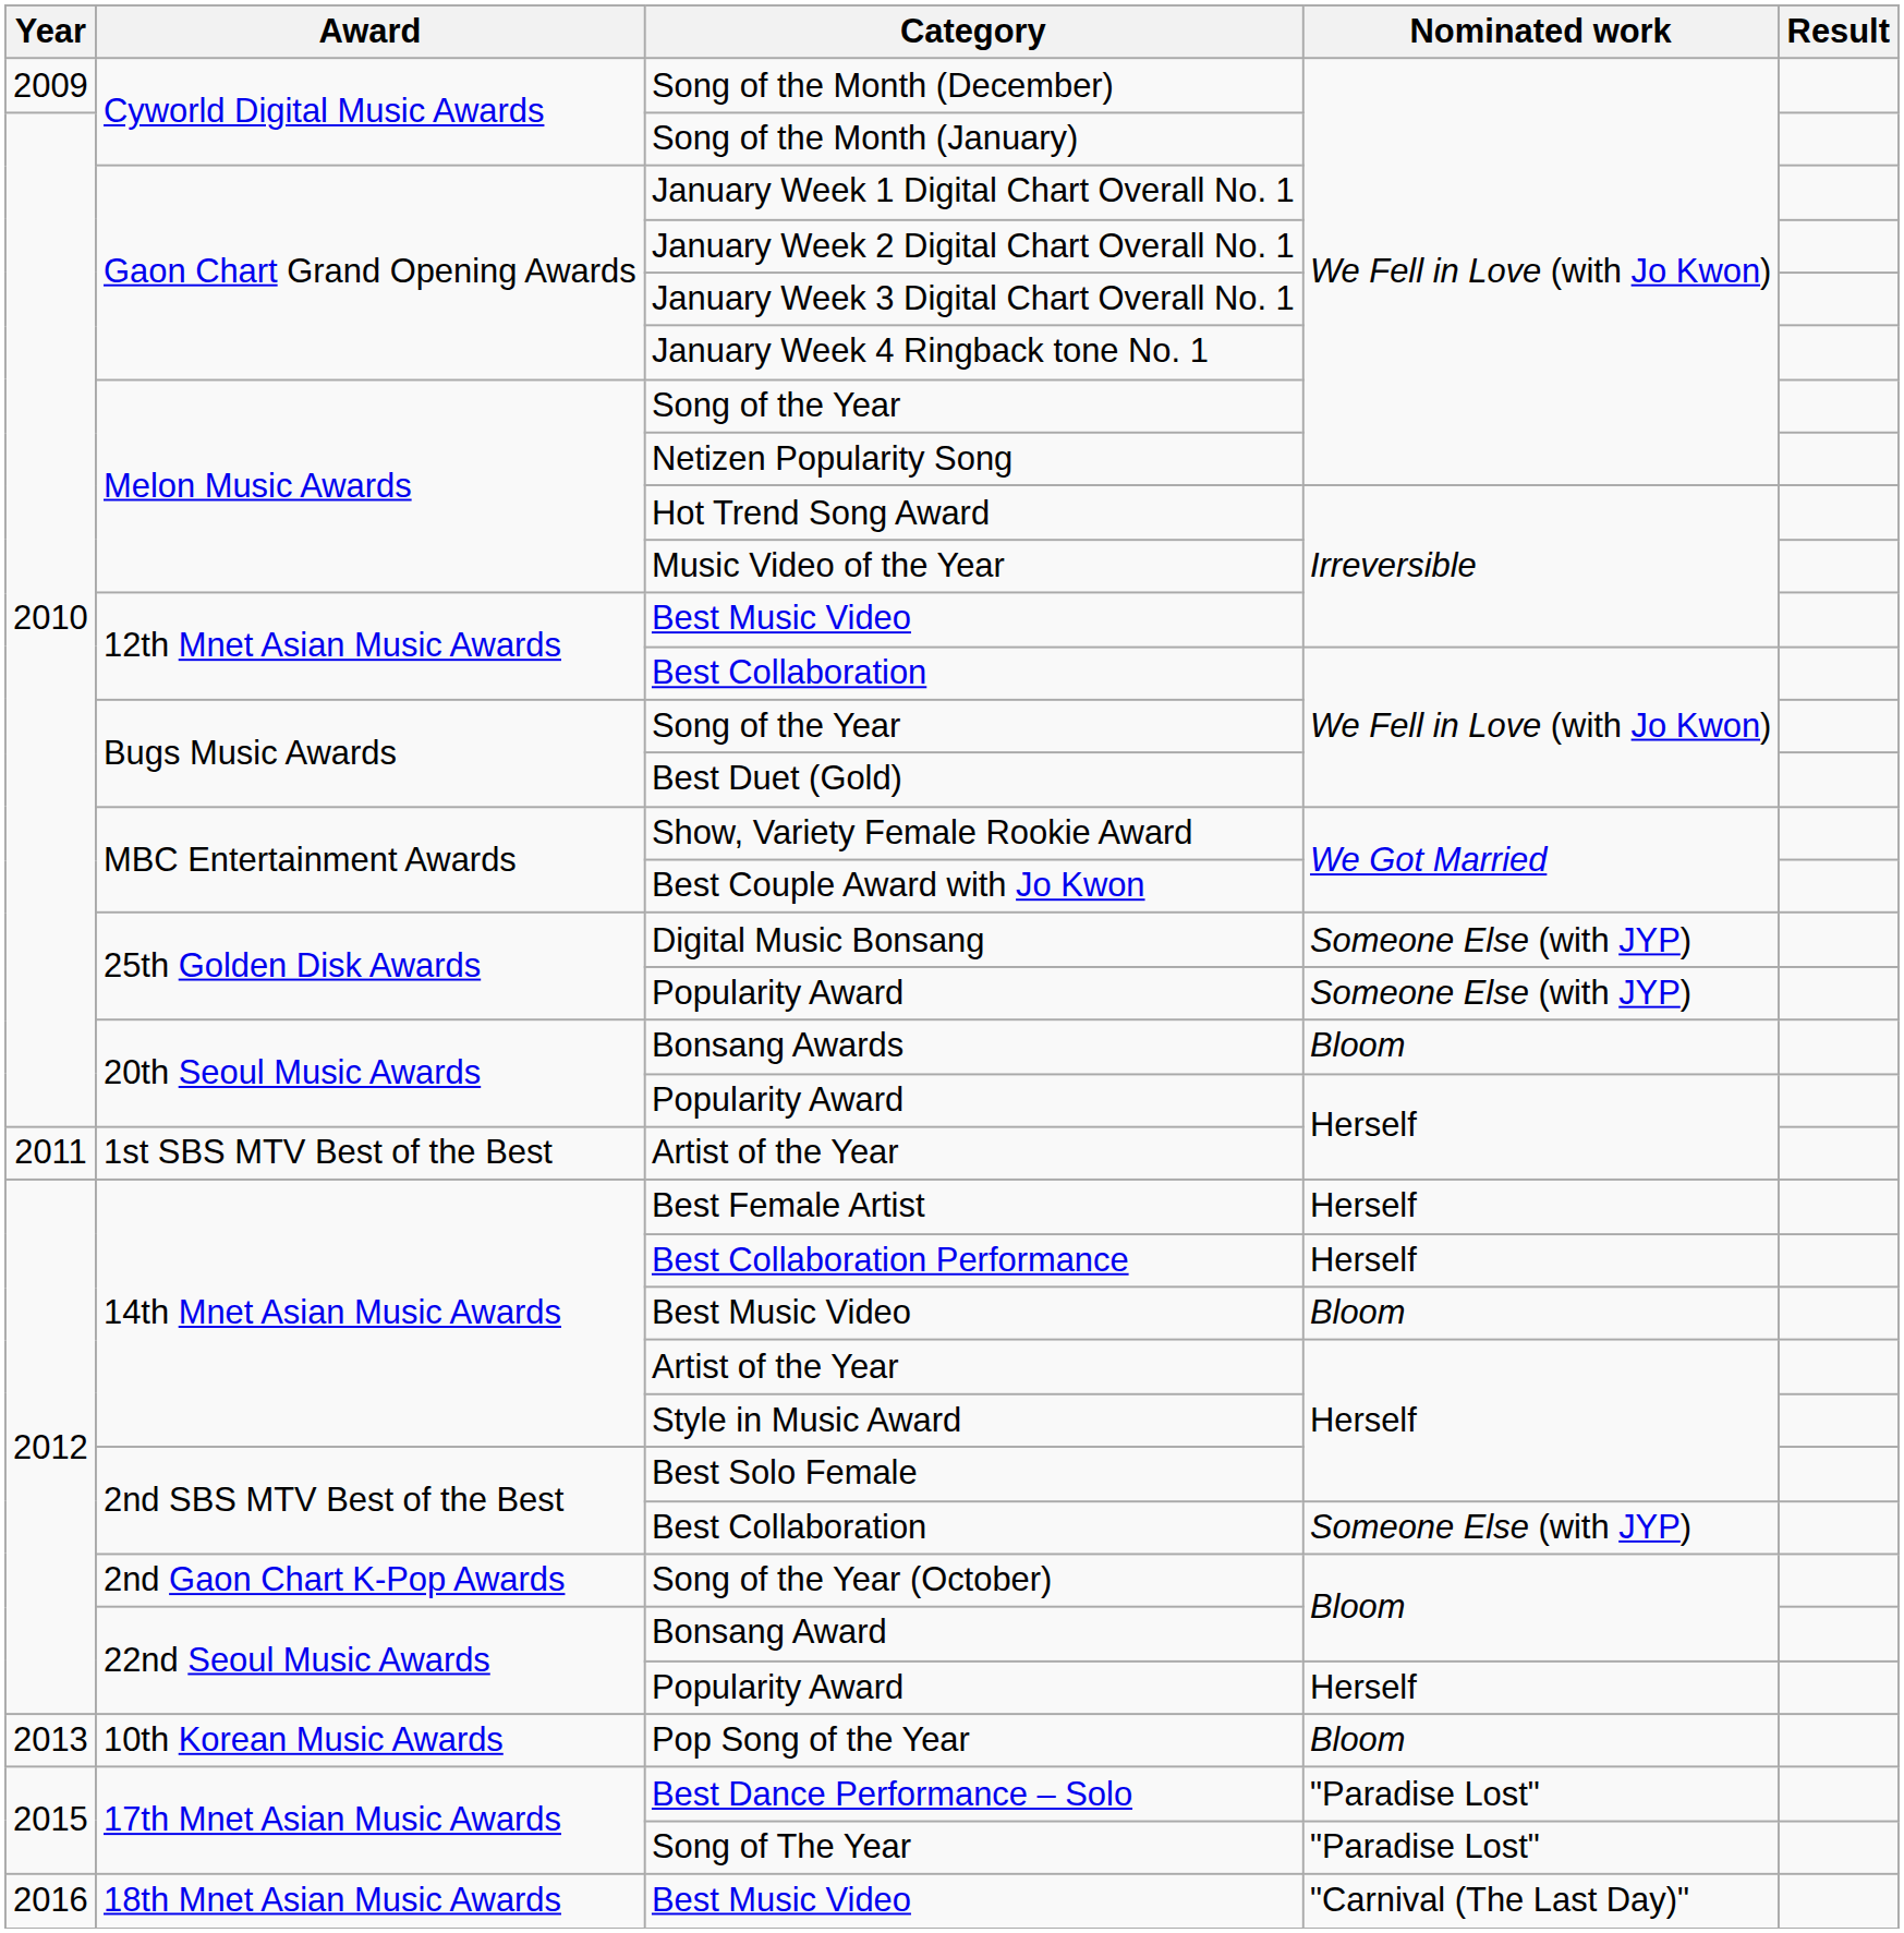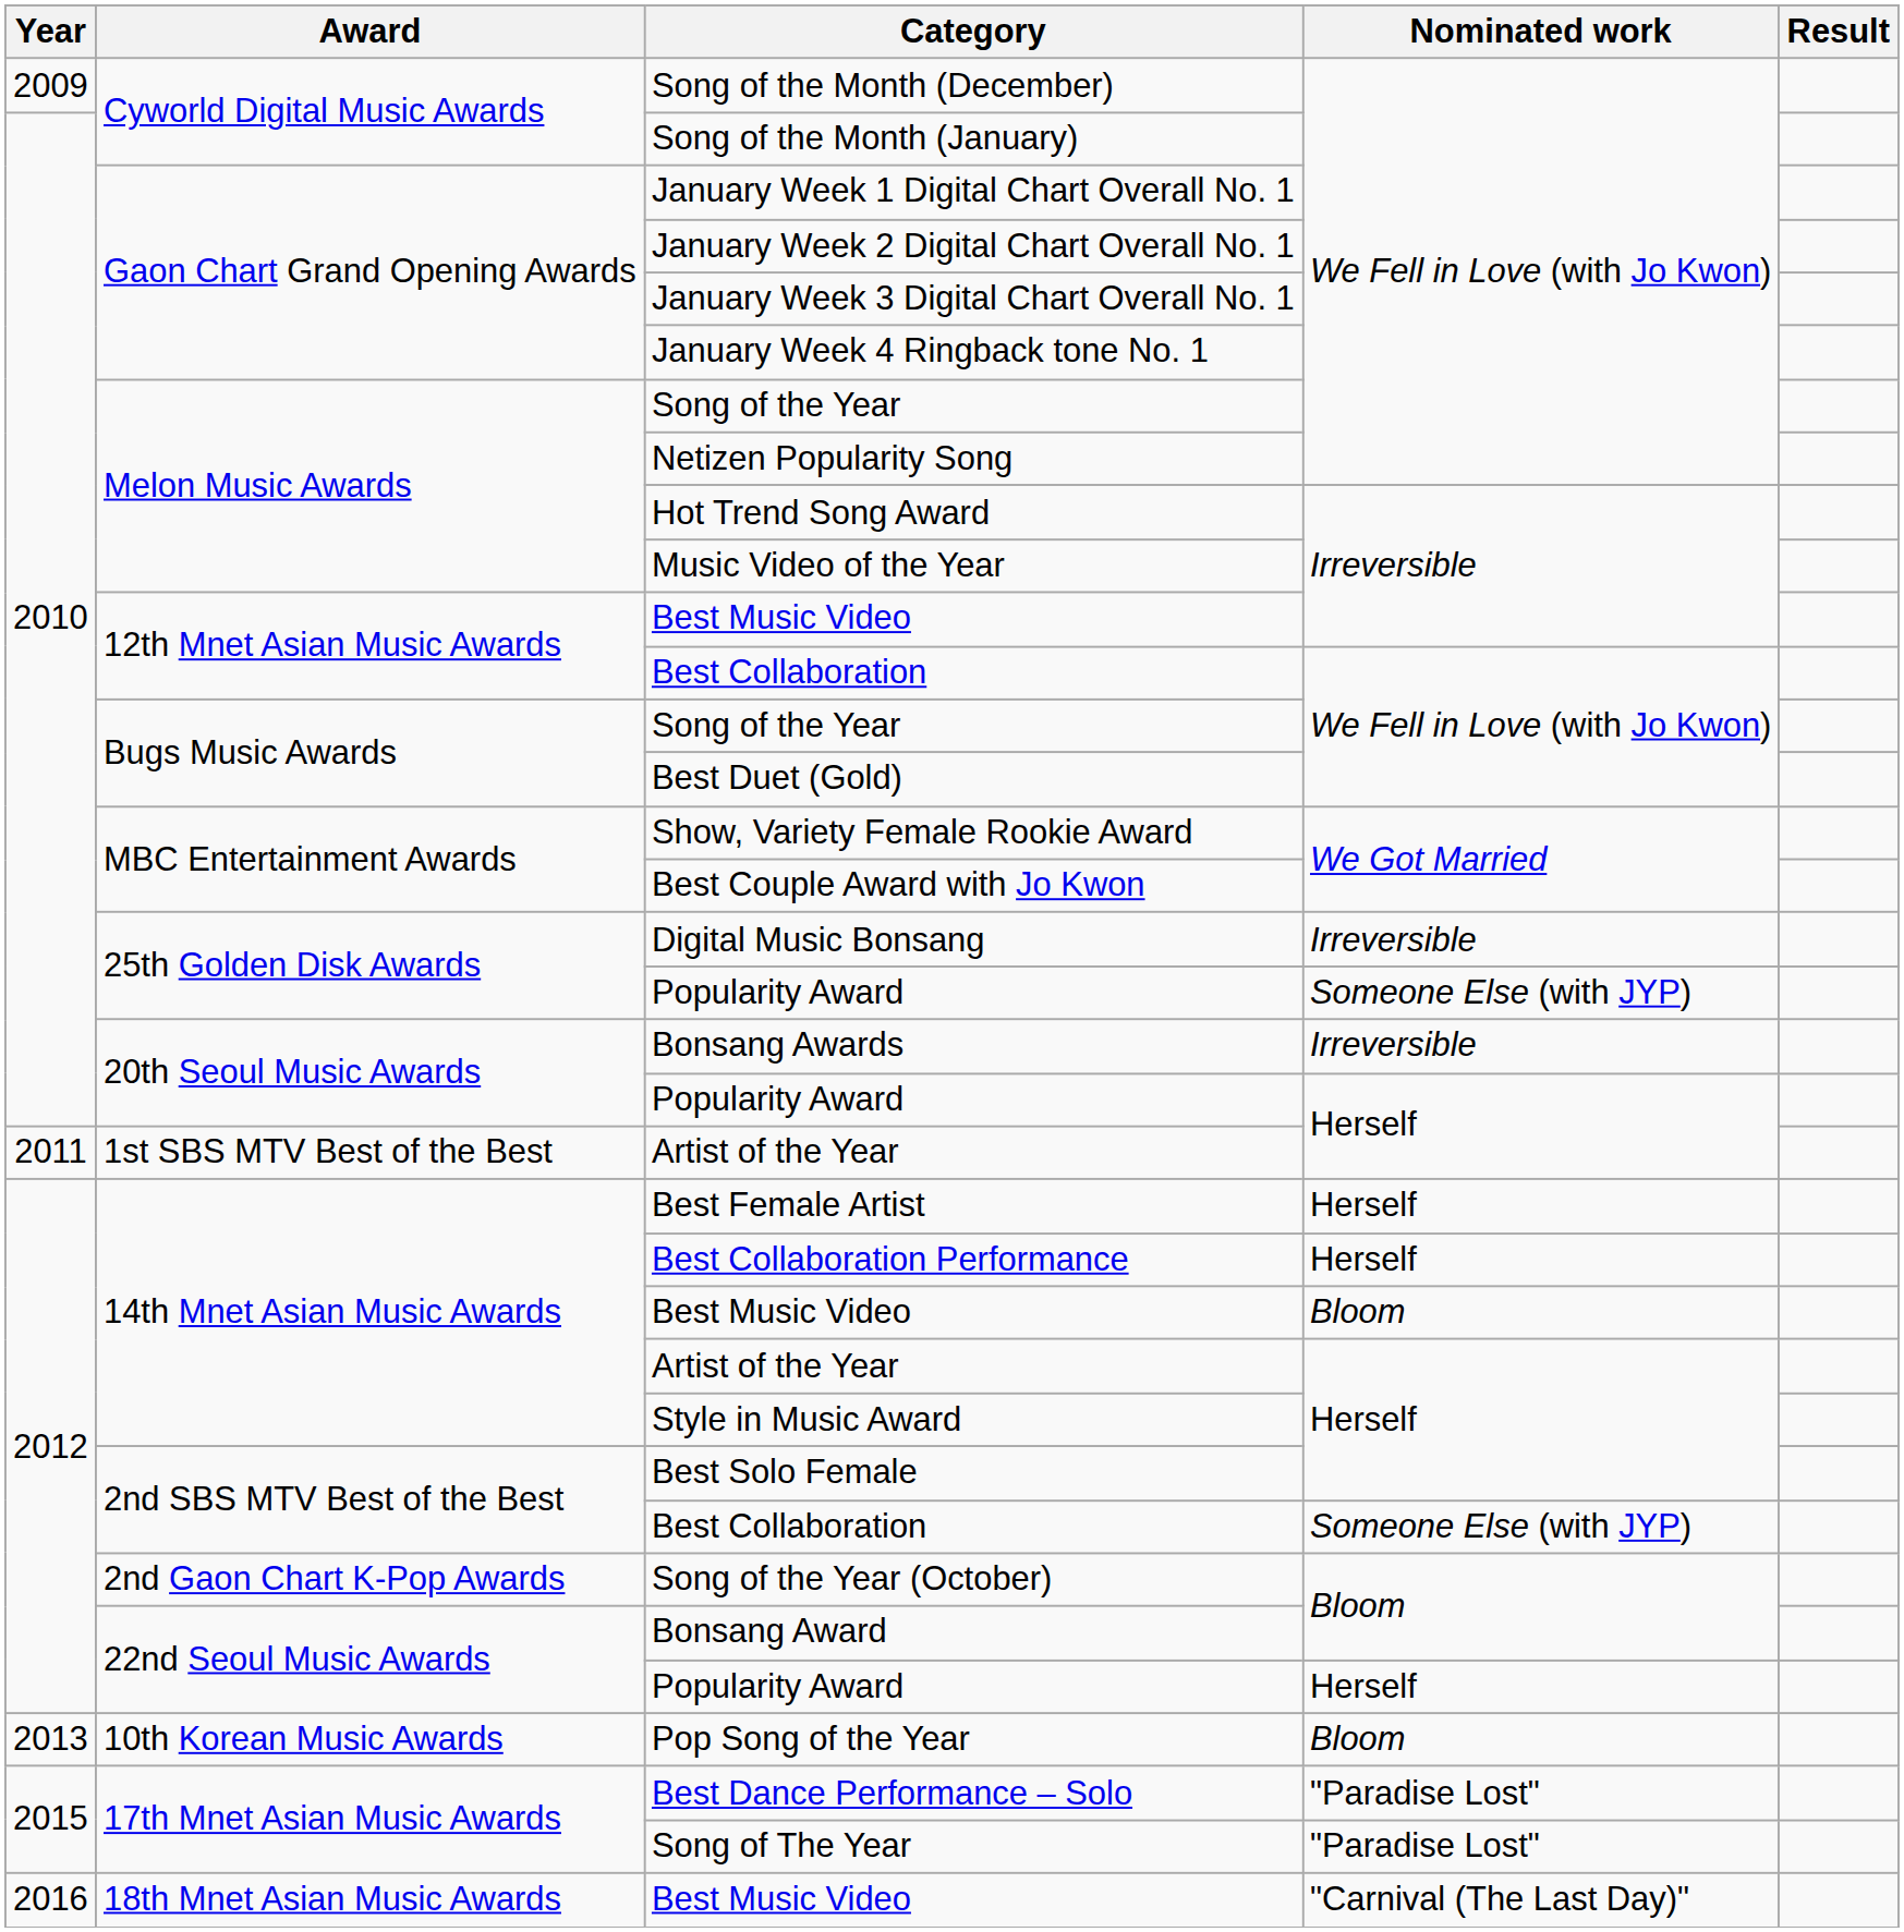 <table class="wikitable">
 <tr>
 <th>Year</th>
 <th>Award</th>
 <th>Category</th>
 <th>Nominated work</th>
 <th>Result</th>
 </tr>
 <tr>
 <td style="text-align:center;">2009</td>
 <td rowspan="2"><a href='#'>Cyworld Digital Music Awards</a></td>
 <td>Song of the Month (December)</td>
 <td rowspan="8"><em>We Fell in Love</em> (with <a href='#'>Jo Kwon</a>)</td>
 <td></td>
 </tr>
 <tr>
 <td rowspan="19" style="text-align:center;">2010</td>
 <td>Song of the Month (January)</td>
 <td></td>
 </tr>
 <tr>
 <td rowspan="4"><a href='#'>Gaon Chart</a> Grand Opening Awards</td>
 <td>January Week 1 Digital Chart Overall No. 1</td>
 <td></td>
 </tr>
 <tr>
 <td>January Week 2 Digital Chart Overall No. 1</td>
 <td></td>
 </tr>
 <tr>
 <td>January Week 3 Digital Chart Overall No. 1</td>
 <td></td>
 </tr>
 <tr>
 <td>January Week 4 Ringback tone No. 1</td>
 <td></td>
 </tr>
 <tr>
 <td rowspan="4"><a href='#'>Melon Music Awards</a></td>
 <td>Song of the Year</td>
 <td></td>
 </tr>
 <tr>
 <td>Netizen Popularity Song</td>
 <td></td>
 </tr>
 <tr>
 <td>Hot Trend Song Award</td>
 <td rowspan="3"><em>Irreversible</em></td>
 <td></td>
 </tr>
 <tr>
 <td>Music Video of the Year</td>
 <td></td>
 </tr>
 <tr>
 <td rowspan="2">12th <a href='#'>Mnet Asian Music Awards</a></td>
 <td><a href='#'>Best Music Video</a></td>
 <td></td>
 </tr>
 <tr>
 <td><a href='#'>Best Collaboration</a></td>
 <td rowspan="3"><em>We Fell in Love</em> (with <a href='#'>Jo Kwon</a>)</td>
 <td></td>
 </tr>
 <tr>
 <td rowspan="2">Bugs Music Awards</td>
 <td>Song of the Year</td>
 <td></td>
 </tr>
 <tr>
 <td>Best Duet (Gold)</td>
 <td></td>
 </tr>
 <tr>
 <td rowspan="2">MBC Entertainment Awards</td>
 <td>Show, Variety Female Rookie Award</td>
 <td rowspan=2><em><a href='#'>We Got Married</a></em></td>
 <td></td>
 </tr>
 <tr>
 <td>Best Couple Award with <a href='#'>Jo Kwon</a></td>
 <td></td>
 </tr>
 <tr>
 <td rowspan="2">25th <a href='#'>Golden Disk Awards</a></td>
 <td>Digital Music Bonsang</td>
-<td><em>Someone Else</em> (with <a href='#'>JYP</a>)</td>
+<td><em>Irreversible</em></td>
 <td></td>
 </tr>
 <tr>
 <td>Popularity Award</td>
 <td><em>Someone Else</em> (with <a href='#'>JYP</a>)</td>
 <td></td>
 </tr>
 <tr>
 <td rowspan="2">20th <a href='#'>Seoul Music Awards</a></td>
 <td>Bonsang Awards</td>
-<td><em>Bloom</em></td>
+<td><em>Irreversible</em></td>
 <td></td>
 </tr>
 <tr>
 <td>Popularity Award</td>
 <td rowspan="2">Herself</td>
 <td></td>
 </tr>
 <tr>
 <td style="text-align:center;">2011</td>
 <td>1st SBS MTV Best of the Best</td>
 <td>Artist of the Year</td>
 <td></td>
 </tr>
 <tr>
 <td rowspan="10" style="text-align:center;">2012</td>
 <td rowspan="5">14th <a href='#'>Mnet Asian Music Awards</a></td>
 <td>Best Female Artist</td>
 <td>Herself</td>
 <td></td>
 </tr>
 <tr>
 <td><a href='#'>Best Collaboration Performance</a></td>
 <td>Herself</td>
 <td></td>
 </tr>
 <tr>
 <td>Best Music Video</td>
 <td><em>Bloom</em></td>
 <td></td>
 </tr>
 <tr>
 <td>Artist of the Year</td>
 <td rowspan="3">Herself</td>
 <td></td>
 </tr>
 <tr>
 <td>Style in Music Award</td>
 <td></td>
 </tr>
 <tr>
 <td rowspan="2">2nd SBS MTV Best of the Best</td>
 <td>Best Solo Female</td>
 <td></td>
 </tr>
 <tr>
 <td>Best Collaboration</td>
 <td><em>Someone Else</em> (with <a href='#'>JYP</a>)</td>
 <td></td>
 </tr>
 <tr>
 <td>2nd <a href='#'>Gaon Chart K-Pop Awards</a></td>
 <td>Song of the Year (October)</td>
 <td rowspan="2"><em>Bloom</em></td>
 <td></td>
 </tr>
 <tr>
 <td rowspan="2">22nd <a href='#'>Seoul Music Awards</a></td>
 <td>Bonsang Award</td>
 <td></td>
 </tr>
 <tr>
 <td>Popularity Award</td>
 <td>Herself</td>
 <td></td>
 </tr>
 <tr>
 <td style="text-align:center;">2013</td>
 <td>10th <a href='#'>Korean Music Awards</a></td>
 <td>Pop Song of the Year</td>
 <td><em>Bloom</em></td>
 <td></td>
 </tr>
 <tr>
 <td rowspan="2" style="text-align:center;">2015</td>
 <td rowspan=2><a href='#'>17th Mnet Asian Music Awards</a></td>
 <td><a href='#'>Best Dance Performance – Solo</a></td>
 <td>"Paradise Lost"</td>
 <td></td>
 </tr>
 <tr>
 <td>Song of The Year</td>
 <td>"Paradise Lost"</td>
 <td></td>
 </tr>
 <tr>
 <td align=center>2016</td>
 <td><a href='#'>18th Mnet Asian Music Awards</a></td>
 <td><a href='#'>Best Music Video</a></td>
 <td>"Carnival (The Last Day)"</td>
 <td></td>
 </tr>
 </table>
